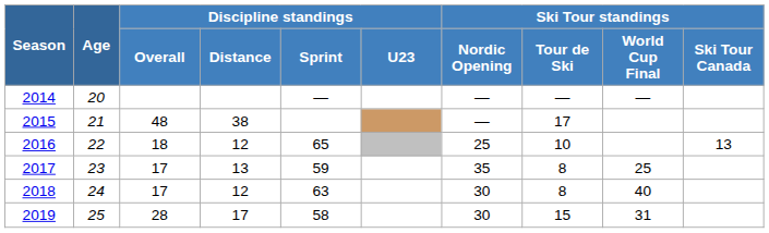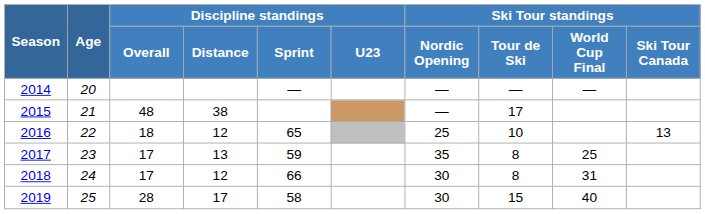 <table class="wikitable" style="font-size:95%; text-align:center; border:grey solid 1px; border-collapse:collapse; background:#ffffff;">
 <tr>
 <th style="background-color:#369; color:white; width:60px;" rowspan="2"> Season </th>
 <th style="background-color:#369; color:white; width:40px;" rowspan="2"> Age </th>
 <th style="background-color:#4180be; color:white;" colspan="4">Discipline standings</th>
 <th style="background-color:#4180be; color:white;" colspan="4">Ski Tour standings</th>
 </tr>
 <tr>
 <th style="background-color:#4180be; color:white; width:75px;">Overall</th>
 <th style="background-color:#4180be; color:white; width:75px;">Distance</th>
 <th style="background-color:#4180be; color:white; width:75px;">Sprint</th>
 <th style="background-color:#4180be; color:white; width:75px;">U23</th>
 <th style="background-color:#4180be; color:white; width:75px;">Nordic<br>Opening</th>
 <th style="background-color:#4180be; color:white; width:75px;">Tour de<br>Ski</th>
 <th style="background-color:#4180be; color:white; width:75px;">World Cup<br>Final</th>
 <th style="background-color:#4180be; color:white; width:75px;">Ski Tour<br>Canada</th>
 </tr>
 <tr>
 <td><a href='#'>2014</a></td>
 <td><em>20</em></td>
 <td></td>
 <td></td>
 <td>—</td>
 <td></td>
 <td>—</td>
 <td>—</td>
 <td>—</td>
 <td></td>
 </tr>
 <tr>
 <td><a href='#'>2015</a></td>
 <td><em>21</em></td>
 <td>48</td>
 <td>38</td>
 <td></td>
 <td style="background:#c96;"></td>
 <td>—</td>
 <td>17</td>
 <td></td>
 <td></td>
 </tr>
 <tr>
 <td><a href='#'>2016</a></td>
 <td><em>22</em></td>
 <td>18</td>
 <td>12</td>
 <td>65</td>
 <td style="background:silver;"></td>
 <td>25</td>
 <td>10</td>
 <td></td>
 <td>13</td>
 </tr>
 <tr>
 <td><a href='#'>2017</a></td>
 <td><em>23</em></td>
 <td>17</td>
 <td>13</td>
 <td>59</td>
 <td></td>
 <td>35</td>
 <td>8</td>
 <td>25</td>
 <td></td>
 </tr>
 <tr>
 <td><a href='#'>2018</a></td>
 <td><em>24</em></td>
 <td>17</td>
 <td>12</td>
-<td>63</td>
+<td>66</td>
 <td></td>
 <td>30</td>
 <td>8</td>
-<td>40</td>
+<td>31</td>
 <td></td>
 </tr>
 <tr>
 <td><a href='#'>2019</a></td>
 <td><em>25</em></td>
 <td>28</td>
 <td>17</td>
 <td>58</td>
 <td></td>
 <td>30</td>
 <td>15</td>
-<td>31</td>
+<td>40</td>
 <td></td>
 </tr>
 </table>
